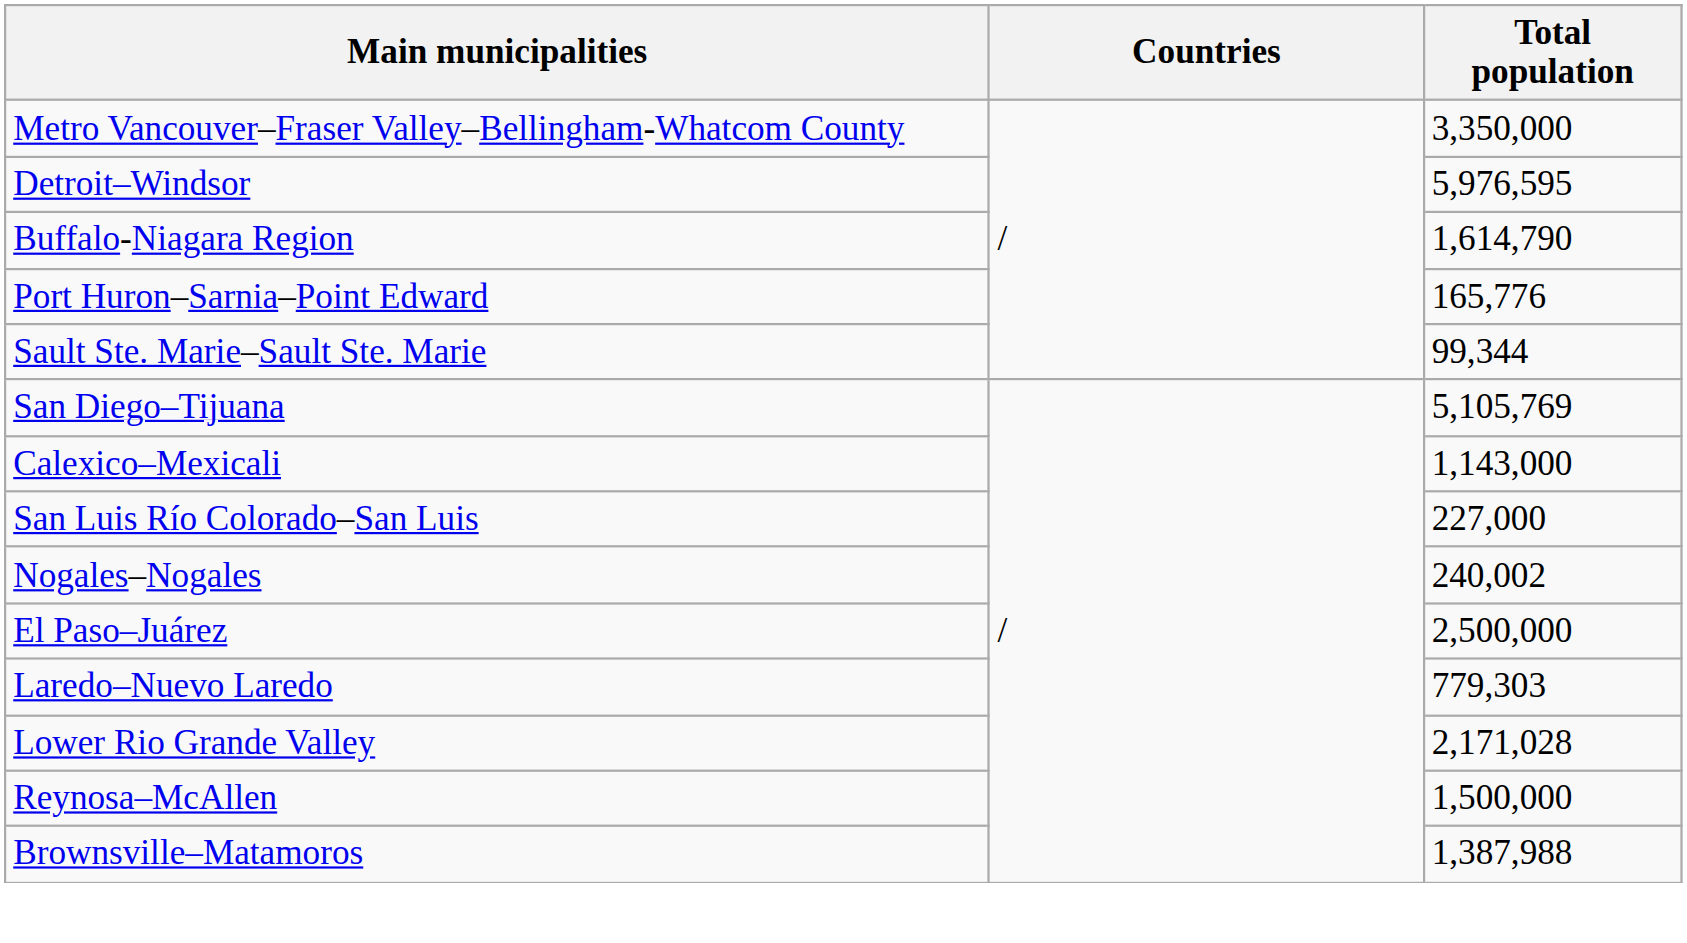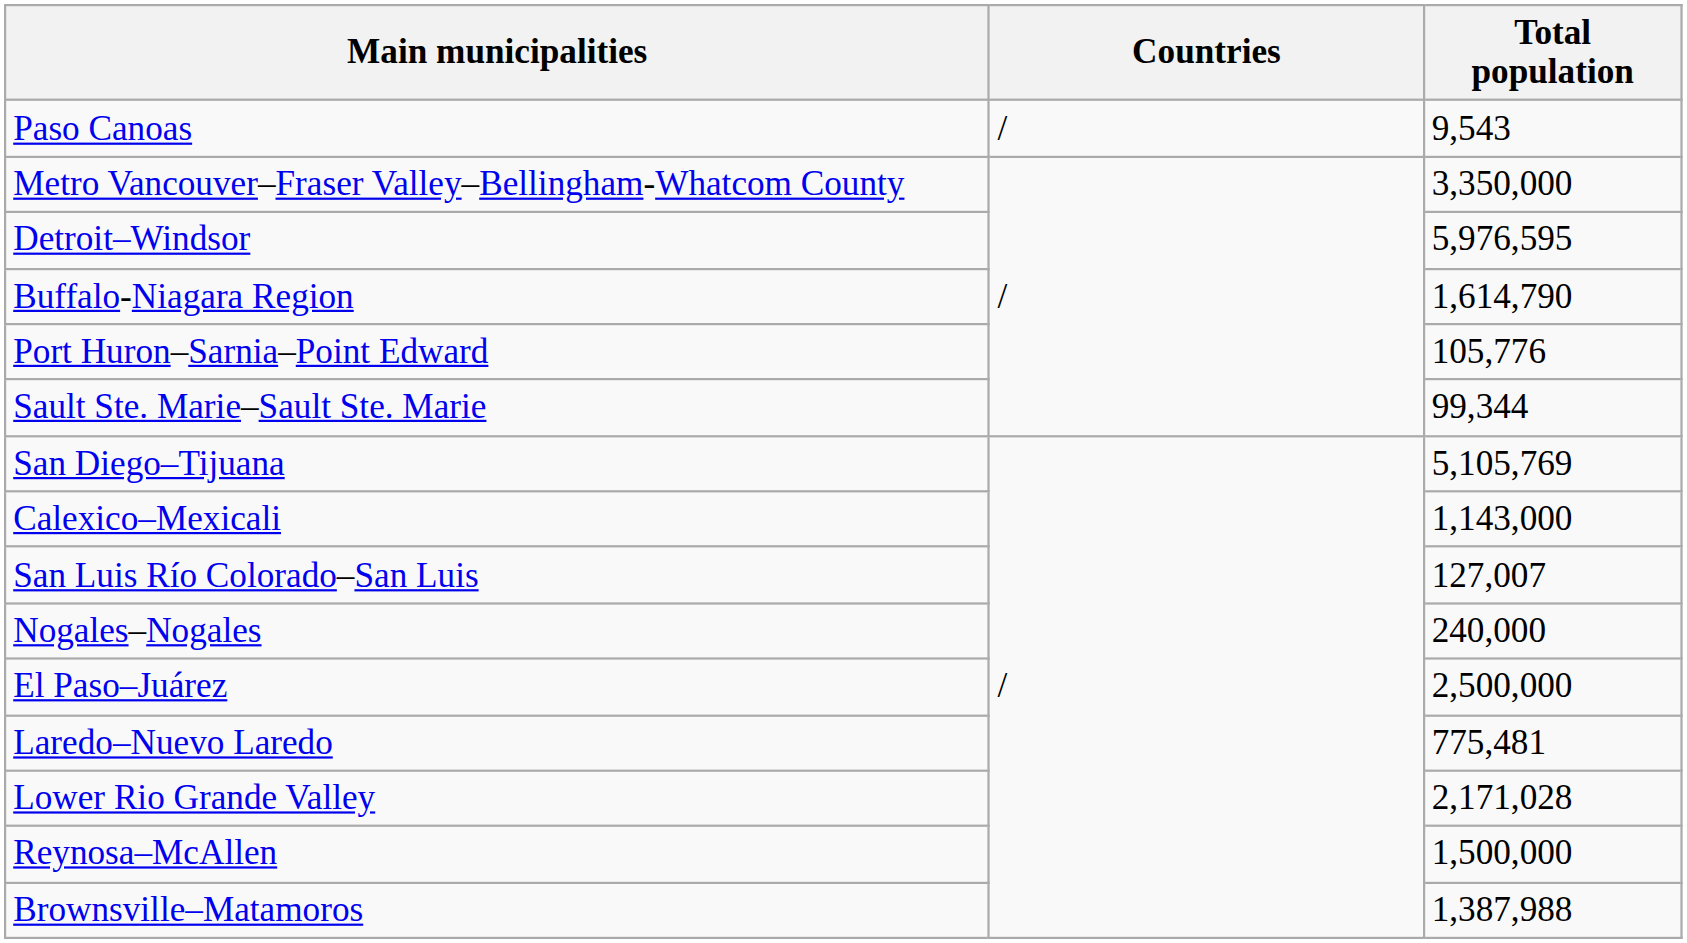 <table class="wikitable sortable">
 <tr>
 <th width=440px>Main municipalities</th>
 <th width=190px>Countries</th>
 <th width=110px>Total population</th>
+</tr>
+<tr>
+<td><a href='#'>Paso Canoas</a></td>
+<td> / </td>
+<td>9,543</td>
 </tr>
 <tr>
 <td><a href='#'>Metro Vancouver</a>–<a href='#'>Fraser Valley</a>–<a href='#'>Bellingham</a>-<a href='#'>Whatcom County</a></td>
 <td rowspan="5"> / </td>
 <td>3,350,000</td>
 </tr>
 <tr>
 <td><a href='#'>Detroit–Windsor</a></td>
 <td>5,976,595</td>
 </tr>
 <tr>
 <td><a href='#'>Buffalo</a>-<a href='#'>Niagara Region</a></td>
 <td>1,614,790</td>
 </tr>
 <tr>
 <td><a href='#'>Port Huron</a>–<a href='#'>Sarnia</a>–<a href='#'>Point Edward</a></td>
-<td>165,776</td>
+<td>105,776</td>
 </tr>
 <tr>
 <td><a href='#'>Sault Ste. Marie</a>–<a href='#'>Sault Ste. Marie</a></td>
 <td>99,344</td>
 </tr>
 <tr>
 <td><a href='#'>San Diego–Tijuana</a></td>
 <td rowspan="9"> / </td>
 <td>5,105,769</td>
 </tr>
 <tr>
 <td><a href='#'>Calexico–Mexicali</a></td>
 <td>1,143,000</td>
 </tr>
 <tr>
 <td><a href='#'>San Luis Río Colorado</a>–<a href='#'>San Luis</a></td>
-<td>227,000</td>
+<td>127,007</td>
 </tr>
 <tr>
 <td><a href='#'>Nogales</a>–<a href='#'>Nogales</a></td>
-<td>240,002</td>
+<td>240,000</td>
 </tr>
 <tr>
 <td><a href='#'>El Paso–Juárez</a></td>
 <td>2,500,000</td>
 </tr>
 <tr>
 <td><a href='#'>Laredo–Nuevo Laredo</a></td>
-<td>779,303</td>
+<td>775,481</td>
 </tr>
 <tr>
 <td><a href='#'>Lower Rio Grande Valley</a></td>
 <td>2,171,028</td>
 </tr>
 <tr>
 <td><a href='#'>Reynosa–McAllen</a></td>
 <td>1,500,000</td>
 </tr>
 <tr>
 <td><a href='#'>Brownsville–Matamoros</a></td>
 <td>1,387,988</td>
 </tr>
 </table>
